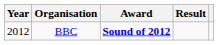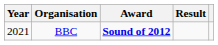 <table class="wikitable plainrowheaders" style="text-align:center;">
 <tr>
 <th>Year</th>
 <th>Organisation</th>
 <th>Award</th>
 <th>Result</th>
 <th></th>
 </tr>
 <tr>
-<td>2012</td>
+<td>2021</td>
 <td><a href='#'>BBC</a></td>
 <td><strong><a href='#'>Sound of 2012</a></strong></td>
 <td></td>
 <td></td>
 </tr>
 </table>
